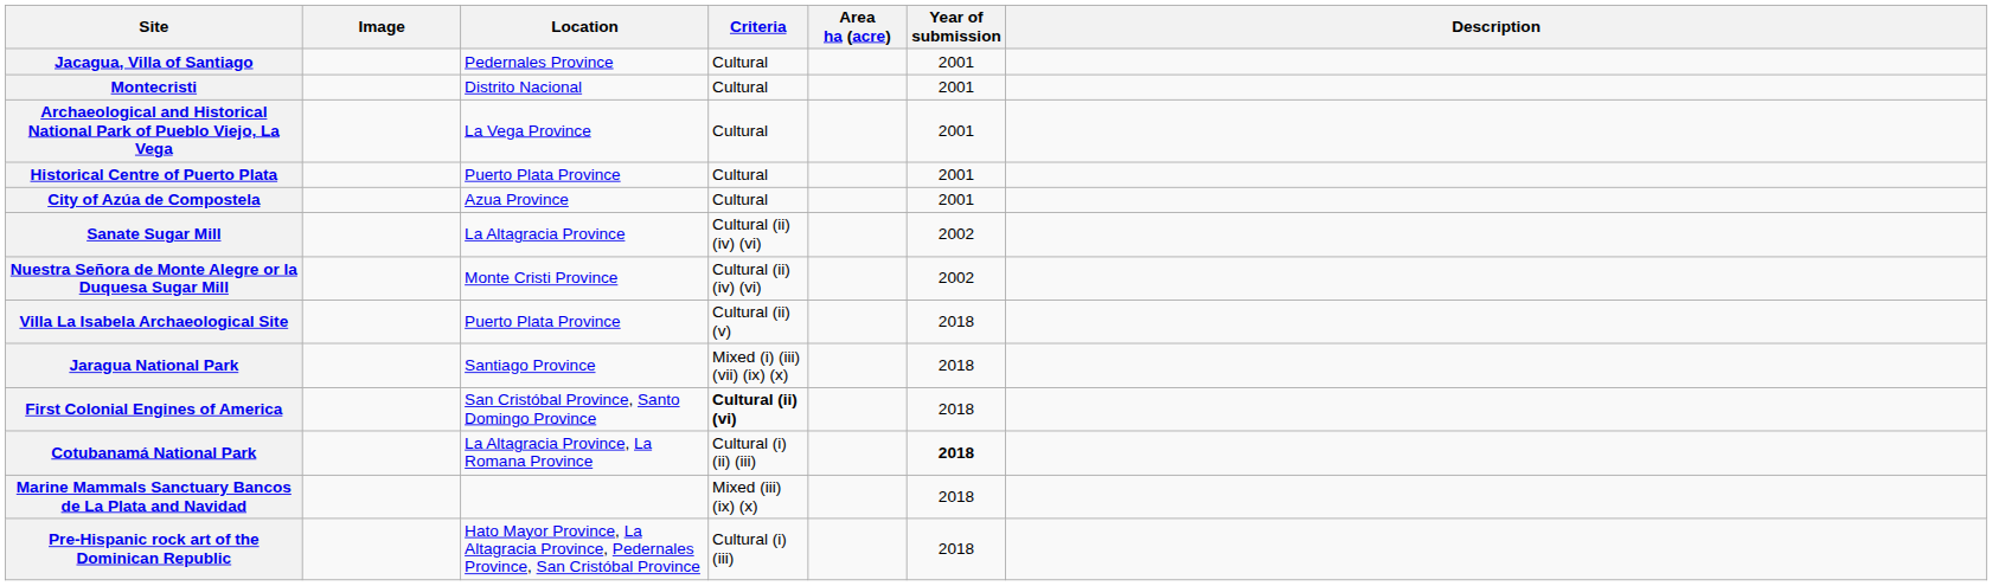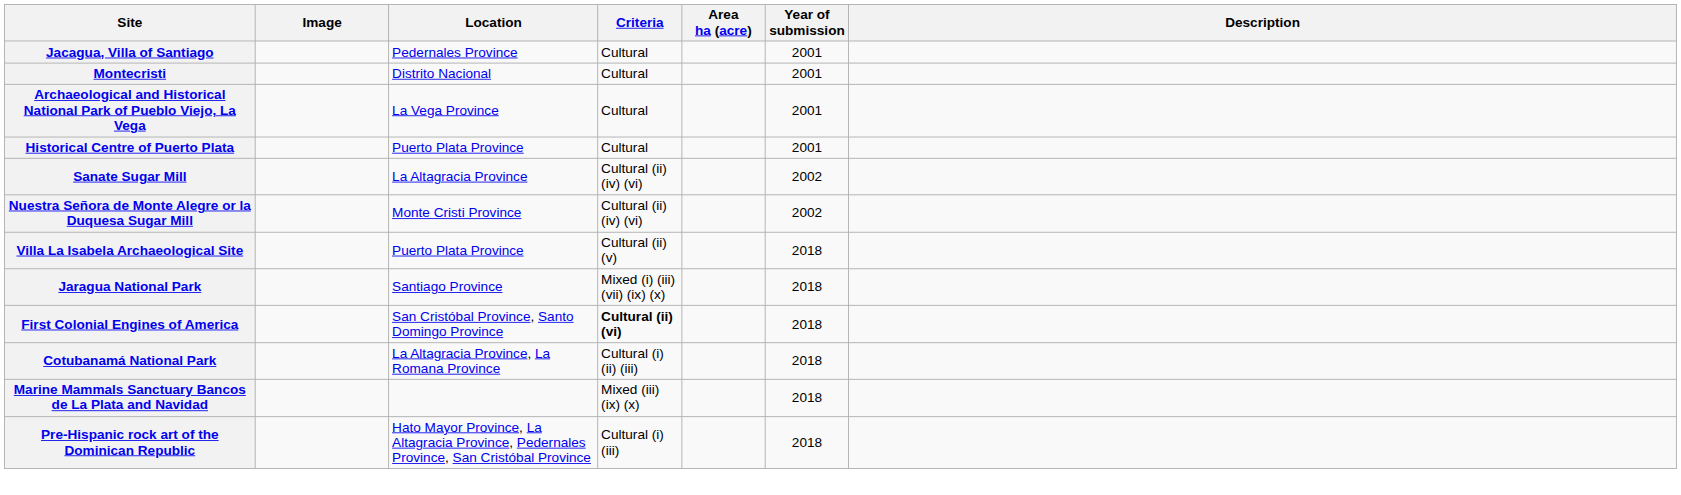 <table class="wikitable sortable">
 <tr>
 <th scope="col" style="width:15%;">Site</th>
 <th scope="col" class="unsortable" style="width:150px;">Image</th>
 <th scope="col" style="width:12.5%;">Location</th>
 <th scope="row" style="width:5%;"><a href='#'>Criteria</a></th>
 <th scope="col" style="width:5%;">Area<br><a href='#'>ha</a> (<a href='#'>acre</a>)<br></th>
 <th scope="col" style="width:5%;">Year of submission</th>
 <th scope="col" class="unsortable">Description</th>
 </tr>
 <tr>
 <th><a href='#'>Jacagua, Villa of Santiago</a></th>
 <td></td>
 <td><a href='#'>Pedernales Province</a><br><small></small></td>
 <td>Cultural</td>
 <td></td>
 <td align="center">2001</td>
 <td></td>
 </tr>
 <tr>
 <th><a href='#'>Montecristi</a></th>
 <td></td>
 <td><a href='#'>Distrito Nacional</a><br><small></small></td>
 <td>Cultural</td>
 <td></td>
 <td align="center">2001</td>
 <td></td>
 </tr>
 <tr>
 <th><a href='#'>Archaeological and Historical National Park of Pueblo Viejo, La Vega</a></th>
 <td></td>
 <td><a href='#'>La Vega Province</a><br><small></small></td>
 <td>Cultural</td>
 <td></td>
 <td align="center">2001</td>
 <td></td>
 </tr>
 <tr>
 <th><a href='#'>Historical Centre of Puerto Plata</a></th>
 <td></td>
 <td><a href='#'>Puerto Plata Province</a><br><small></small></td>
-<td>Cultural</td>
-<td></td>
-<td align="center">2001</td>
-<td></td>
-</tr>
-<tr>
-<th><a href='#'>City of Azúa de Compostela</a></th>
-<td></td>
-<td><a href='#'>Azua Province</a><br><small></small></td>
 <td>Cultural</td>
 <td></td>
 <td align="center">2001</td>
 <td></td>
 </tr>
 <tr>
 <th><a href='#'>Sanate Sugar Mill</a></th>
 <td></td>
 <td><a href='#'>La Altagracia Province</a><br><small></small></td>
 <td>Cultural (ii) (iv) (vi)</td>
 <td></td>
 <td align="center">2002</td>
 <td></td>
 </tr>
 <tr>
 <th><a href='#'>Nuestra Señora de Monte Alegre or la Duquesa Sugar Mill</a></th>
 <td></td>
 <td><a href='#'>Monte Cristi Province</a><br><small></small></td>
 <td>Cultural (ii) (iv) (vi)</td>
 <td></td>
 <td align="center">2002</td>
 <td></td>
 </tr>
 <tr>
 <th><a href='#'>Villa La Isabela Archaeological Site</a></th>
 <td></td>
 <td><a href='#'>Puerto Plata Province</a><br><small></small></td>
 <td>Cultural (ii) (v)</td>
 <td></td>
 <td align="center">2018</td>
 <td></td>
 </tr>
 <tr>
 <th><a href='#'>Jaragua National Park</a></th>
 <td></td>
 <td><a href='#'>Santiago Province</a><br><small></small></td>
 <td>Mixed (i) (iii) (vii) (ix) (x)</td>
 <td></td>
 <td align="center">2018</td>
 <td></td>
 </tr>
 <tr>
 <th><a href='#'>First Colonial Engines of America</a></th>
 <td></td>
 <td><a href='#'>San Cristóbal Province</a>, <a href='#'>Santo Domingo Province</a><br><small></small></td>
 <td><strong>Cultural (ii) (vi)</strong></td>
 <td></td>
 <td align="center">2018</td>
 <td></td>
 </tr>
 <tr>
 <th><a href='#'>Cotubanamá National Park</a></th>
 <td></td>
 <td><a href='#'>La Altagracia Province</a>, <a href='#'>La Romana Province</a><br><small></small></td>
 <td>Cultural (i) (ii) (iii)</td>
 <td></td>
-<td align="center"><strong>2018</strong></td>
+<td align="center">2018</td>
 <td></td>
 </tr>
 <tr>
 <th><a href='#'>Marine Mammals Sanctuary Bancos de La Plata and Navidad</a></th>
 <td></td>
 <td><br><small></small></td>
 <td>Mixed (iii) (ix) (x)</td>
 <td></td>
 <td align="center">2018</td>
 <td></td>
 </tr>
 <tr>
 <th><a href='#'>Pre-Hispanic rock art of the Dominican Republic</a></th>
 <td></td>
 <td><a href='#'>Hato Mayor Province</a>, <a href='#'>La Altagracia Province</a>, <a href='#'>Pedernales Province</a>, <a href='#'>San Cristóbal Province</a><br><small></small></td>
 <td>Cultural (i) (iii)</td>
 <td></td>
 <td align="center">2018</td>
 <td></td>
 </tr>
 </table>
